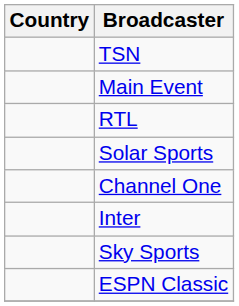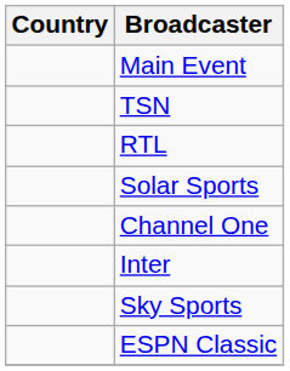 <table class="wikitable">
 <tr>
 <th align=center>Country</th>
 <th align=center>Broadcaster</th>
 </tr>
 <tr>
 <td></td>
-<td><a href='#'>TSN</a></td>
+<td><a href='#'>Main Event</a></td>
 </tr>
 <tr>
 <td></td>
-<td><a href='#'>Main Event</a></td>
+<td><a href='#'>TSN</a></td>
 </tr>
 <tr>
 <td></td>
 <td><a href='#'>RTL</a></td>
 </tr>
 <tr>
 <td></td>
 <td><a href='#'>Solar Sports</a></td>
 </tr>
 <tr>
 <td></td>
 <td><a href='#'>Channel One</a></td>
 </tr>
 <tr>
 <td></td>
 <td><a href='#'>Inter</a></td>
 </tr>
 <tr>
 <td></td>
 <td><a href='#'>Sky Sports</a></td>
 </tr>
 <tr>
 <td></td>
 <td><a href='#'>ESPN Classic</a></td>
 </tr>
 <tr>
 </tr>
 </table>
